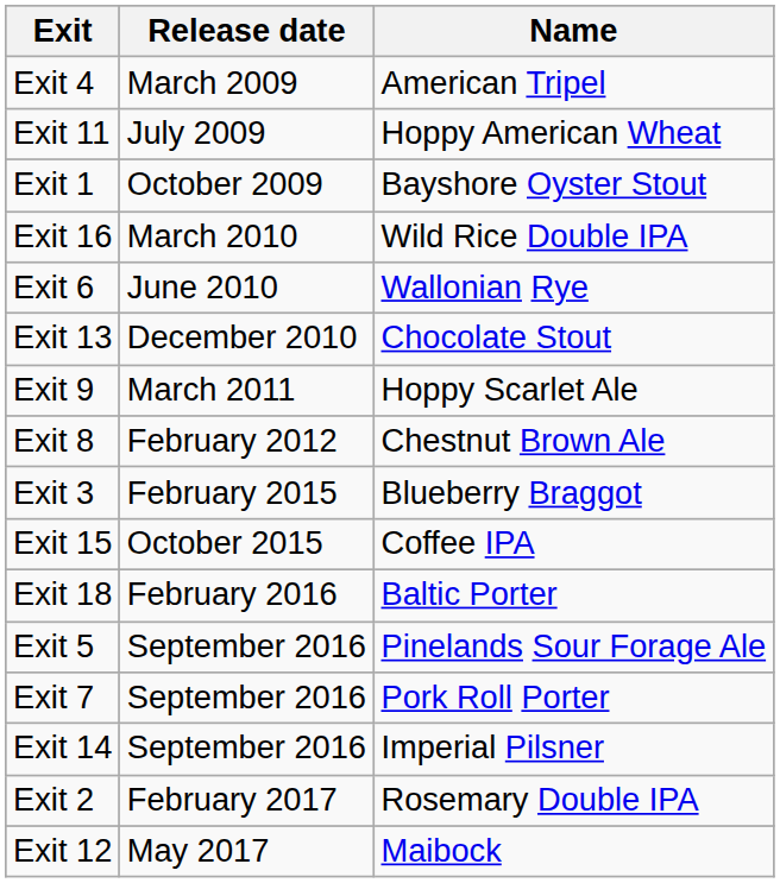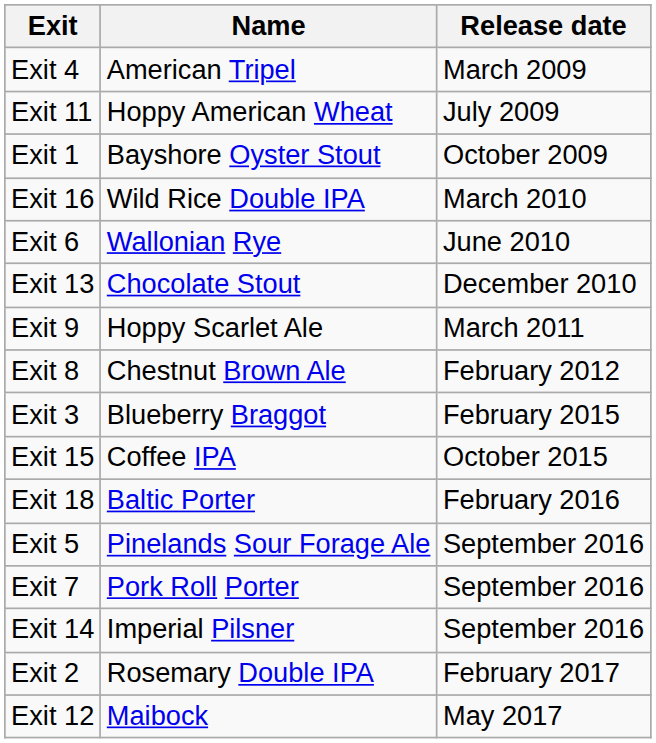 <table class="wikitable sortable">
 <tr>
 <th scope="col" data-sort-type="number">Exit</th>
+<th scope="col">Name</th>
 <th scope="col" data-sort-type="isoDate">Release date</th>
-<th scope="col">Name</th>
 </tr>
 <tr>
 <td data-sort-value="4">Exit 4</td>
+<td>American <a href='#'>Tripel</a></td>
 <td data-sort-value="2009-03-01">March 2009</td>
-<td>American <a href='#'>Tripel</a></td>
 </tr>
 <tr>
 <td data-sort-value="11">Exit 11</td>
+<td>Hoppy American <a href='#'>Wheat</a></td>
 <td data-sort-value="2009-07-01">July 2009</td>
-<td>Hoppy American <a href='#'>Wheat</a></td>
 </tr>
 <tr>
 <td data-sort-value="1">Exit 1</td>
+<td>Bayshore <a href='#'>Oyster Stout</a></td>
 <td data-sort-value="2009-10-01">October 2009</td>
-<td>Bayshore <a href='#'>Oyster Stout</a></td>
 </tr>
 <tr>
 <td data-sort-value="16">Exit 16</td>
+<td>Wild Rice <a href='#'>Double IPA</a></td>
 <td data-sort-value="2010-03-01">March 2010</td>
-<td>Wild Rice <a href='#'>Double IPA</a></td>
 </tr>
 <tr>
 <td data-sort-value="6">Exit 6</td>
+<td><a href='#'>Wallonian</a> <a href='#'>Rye</a></td>
 <td data-sort-value="2010-06-01">June 2010</td>
-<td><a href='#'>Wallonian</a> <a href='#'>Rye</a></td>
 </tr>
 <tr>
 <td data-sort-value="13">Exit 13</td>
+<td><a href='#'>Chocolate Stout</a></td>
 <td data-sort-value="2010-12-01">December 2010</td>
-<td><a href='#'>Chocolate Stout</a></td>
 </tr>
 <tr>
 <td data-sort-value="9">Exit 9</td>
+<td>Hoppy Scarlet Ale</td>
 <td data-sort-value="2011-03-01">March 2011</td>
-<td>Hoppy Scarlet Ale</td>
 </tr>
 <tr>
 <td data-sort-value="8">Exit 8</td>
+<td>Chestnut <a href='#'>Brown Ale</a></td>
 <td data-sort-value="2012-02-01">February 2012</td>
-<td>Chestnut <a href='#'>Brown Ale</a></td>
 </tr>
 <tr>
 <td data-sort-value="3">Exit 3</td>
+<td>Blueberry <a href='#'>Braggot</a></td>
 <td data-sort-value="2015-02-01">February 2015</td>
-<td>Blueberry <a href='#'>Braggot</a></td>
 </tr>
 <tr>
 <td data-sort-value="15">Exit 15</td>
+<td>Coffee <a href='#'>IPA</a></td>
 <td data-sort-value="2015-10-01">October 2015</td>
-<td>Coffee <a href='#'>IPA</a></td>
 </tr>
 <tr>
 <td data-sort-value="18">Exit 18</td>
+<td><a href='#'>Baltic Porter</a></td>
 <td data-sort-value="2016-02-01">February 2016</td>
-<td><a href='#'>Baltic Porter</a></td>
 </tr>
 <tr>
 <td data-sort-value="5">Exit 5</td>
+<td><a href='#'>Pinelands</a> <a href='#'>Sour Forage Ale</a></td>
 <td data-sort-value="2016-09-01">September 2016</td>
-<td><a href='#'>Pinelands</a> <a href='#'>Sour Forage Ale</a></td>
 </tr>
 <tr>
 <td data-sort-value="7">Exit 7</td>
+<td><a href='#'>Pork Roll</a> <a href='#'>Porter</a></td>
 <td data-sort-value="2016-09-01">September 2016</td>
-<td><a href='#'>Pork Roll</a> <a href='#'>Porter</a></td>
 </tr>
 <tr>
 <td data-sort-value="14">Exit 14</td>
+<td>Imperial <a href='#'>Pilsner</a></td>
 <td data-sort-value="2016-09-01">September 2016</td>
-<td>Imperial <a href='#'>Pilsner</a></td>
 </tr>
 <tr>
 <td data-sort-value="2">Exit 2</td>
+<td>Rosemary <a href='#'>Double IPA</a></td>
 <td data-sort-value="2017-02-01">February 2017</td>
-<td>Rosemary <a href='#'>Double IPA</a></td>
 </tr>
 <tr>
 <td data-sort-value="12">Exit 12</td>
+<td><a href='#'>Maibock</a></td>
 <td data-sort-value="2017-05-01">May 2017</td>
-<td><a href='#'>Maibock</a></td>
 </tr>
 </table>
